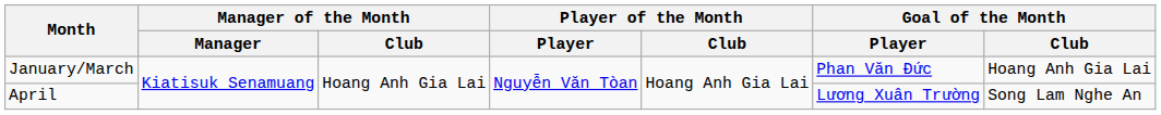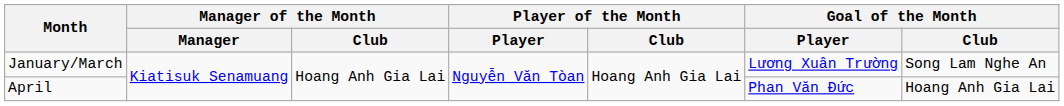 <table class="wikitable">
 <tr>
 <th rowspan="2">Month</th>
 <th colspan="2">Manager of the Month</th>
 <th colspan="2">Player of the Month</th>
 <th colspan="2">Goal of the Month</th>
 </tr>
 <tr>
 <th>Manager</th>
 <th>Club</th>
 <th>Player</th>
 <th>Club</th>
 <th>Player</th>
 <th>Club</th>
 </tr>
 <tr>
 <td>January/March</td>
 <td rowspan="2"> <a href='#'>Kiatisuk Senamuang</a></td>
 <td rowspan="2">Hoang Anh Gia Lai</td>
 <td rowspan="2"> <a href='#'>Nguyễn Văn Tòan</a></td>
 <td rowspan="2">Hoang Anh Gia Lai</td>
+<td> <a href='#'>Lương Xuân Trường</a></td>
+<td>Song Lam Nghe An</td>
+</tr>
+<tr>
+<td>April</td>
 <td> <a href='#'>Phan Văn Đức</a></td>
 <td>Hoang Anh Gia Lai</td>
 </tr>
-<tr>
-<td>April</td>
-<td> <a href='#'>Lương Xuân Trường</a></td>
-<td>Song Lam Nghe An</td>
-</tr>
 </table>
